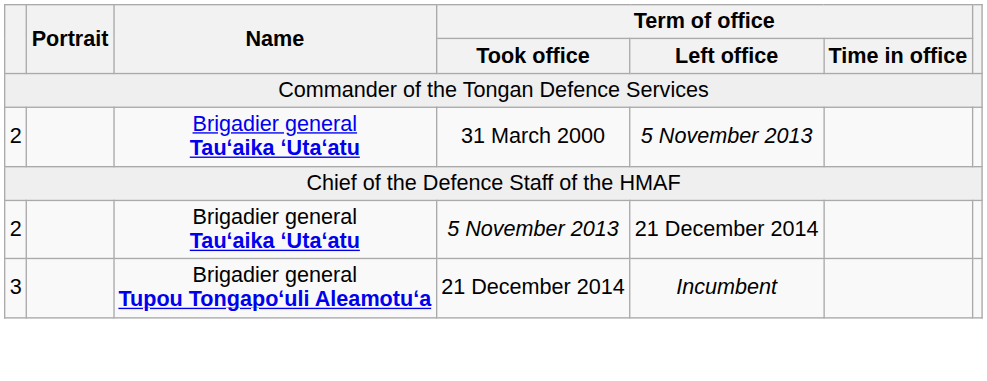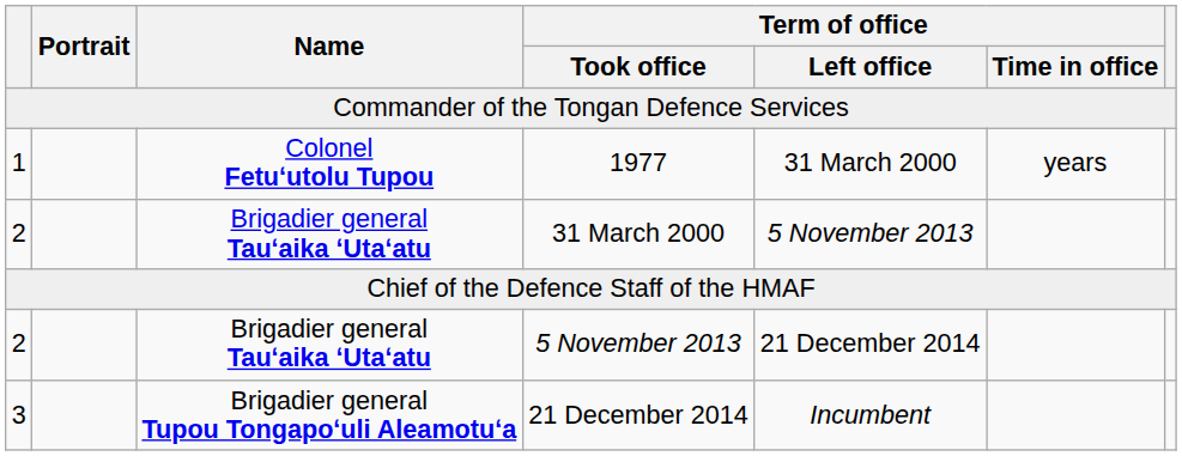 <table class="wikitable" style="text-align:center">
 <tr>
 <th rowspan=2></th>
 <th rowspan=2>Portrait</th>
 <th rowspan=2>Name<br></th>
 <th colspan=3>Term of office</th>
 <th rowspan=2></th>
 </tr>
 <tr>
 <th>Took office</th>
 <th>Left office</th>
 <th>Time in office</th>
 </tr>
 <tr style="background:#efefef;">
 <td colspan=7>Commander of the Tongan Defence Services</td>
+</tr>
+<tr>
+<td>1</td>
+<td></td>
+<td><a href='#'>Colonel</a><br><strong><a href='#'>Fetuʻutolu Tupou</a></strong><br></td>
+<td>1977</td>
+<td>31 March 2000</td>
+<td> years</td>
+<td></td>
 </tr>
 <tr>
 <td>2</td>
 <td></td>
 <td><a href='#'>Brigadier general</a><br><strong><a href='#'>Tauʻaika ʻUtaʻatu</a></strong><br></td>
 <td>31 March 2000</td>
 <td><em>5 November 2013</em></td>
 <td></td>
 <td></td>
 </tr>
 <tr style="background:#efefef;">
 <td colspan=7>Chief of the Defence Staff of the HMAF</td>
 </tr>
 <tr>
 <td>2</td>
 <td></td>
 <td>Brigadier general<br><strong><a href='#'>Tauʻaika ʻUtaʻatu</a></strong><br></td>
 <td><em>5 November 2013</em></td>
 <td>21 December 2014</td>
 <td></td>
 <td></td>
 </tr>
 <tr>
 <td>3</td>
 <td></td>
 <td>Brigadier general<br><strong><a href='#'>Tupou Tongapoʻuli Aleamotuʻa</a></strong><br></td>
 <td>21 December 2014</td>
 <td><em>Incumbent</em></td>
 <td></td>
 <td></td>
 </tr>
 </table>
